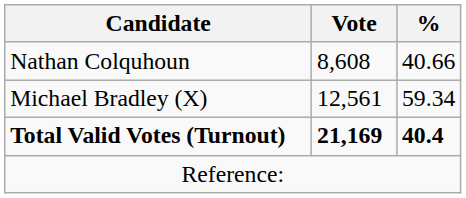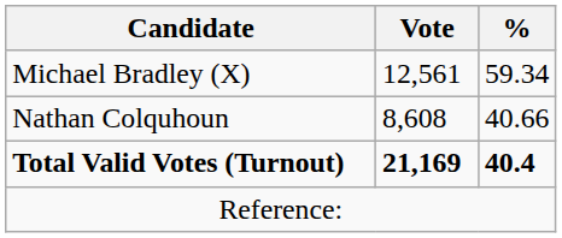 <table class="wikitable">
 <tr>
 <th bgcolor="#DDDDFF" width="200px">Candidate</th>
 <th bgcolor="#DDDDFF" width="50px">Vote</th>
 <th bgcolor="#DDDDFF" width="30px">%</th>
 </tr>
+<tr>
+<td>Michael Bradley (X)</td>
+<td>12,561</td>
+<td>59.34</td>
+</tr>
 <tr ,>
 <td>Nathan Colquhoun</td>
 <td>8,608</td>
 <td>40.66</td>
-</tr>
-<tr>
-<td>Michael Bradley (X)</td>
-<td>12,561</td>
-<td>59.34</td>
 </tr>
 <tr>
 <td><strong>Total Valid Votes (Turnout)</strong></td>
 <td><strong>21,169</strong></td>
 <td><strong>40.4</strong></td>
 </tr>
 <tr>
 <td colspan="3" align="center">Reference:</td>
 </tr>
 </table>
